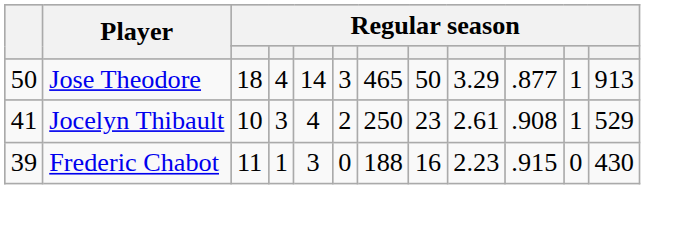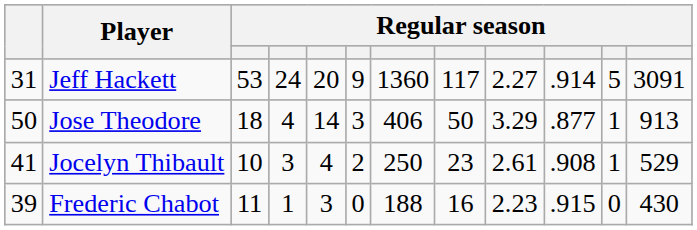 <table class="wikitable plainrowheaders" style="text-align:center;">
 <tr>
 <th scope="col" rowspan="2"></th>
 <th scope="col" rowspan="2">Player</th>
 <th scope=colgroup colspan=10>Regular season</th>
 </tr>
 <tr>
 <th scope="col"></th>
 <th scope="col"></th>
 <th scope="col"></th>
 <th scope="col"></th>
 <th scope="col"></th>
 <th scope="col"></th>
 <th scope="col"></th>
 <th scope="col"></th>
 <th scope="col"></th>
 <th scope="col"></th>
 </tr>
 <tr>
+<td scope="row">31</td>
+<td align="left"><a href='#'>Jeff Hackett</a></td>
+<td>53</td>
+<td>24</td>
+<td>20</td>
+<td>9</td>
+<td>1360</td>
+<td>117</td>
+<td>2.27</td>
+<td>.914</td>
+<td>5</td>
+<td>3091</td>
+</tr>
+<tr>
 <td scope="row">50</td>
 <td align="left"><a href='#'>Jose Theodore</a></td>
 <td>18</td>
 <td>4</td>
 <td>14</td>
 <td>3</td>
-<td>465</td>
+<td>406</td>
 <td>50</td>
 <td>3.29</td>
 <td>.877</td>
 <td>1</td>
 <td>913</td>
 </tr>
 <tr>
 <td scope="row">41</td>
 <td align="left"><a href='#'>Jocelyn Thibault</a></td>
 <td>10</td>
 <td>3</td>
 <td>4</td>
 <td>2</td>
 <td>250</td>
 <td>23</td>
 <td>2.61</td>
 <td>.908</td>
 <td>1</td>
 <td>529</td>
 </tr>
 <tr>
 <td scope="row">39</td>
 <td align="left"><a href='#'>Frederic Chabot</a></td>
 <td>11</td>
 <td>1</td>
 <td>3</td>
 <td>0</td>
 <td>188</td>
 <td>16</td>
 <td>2.23</td>
 <td>.915</td>
 <td>0</td>
 <td>430</td>
 </tr>
 </table>
